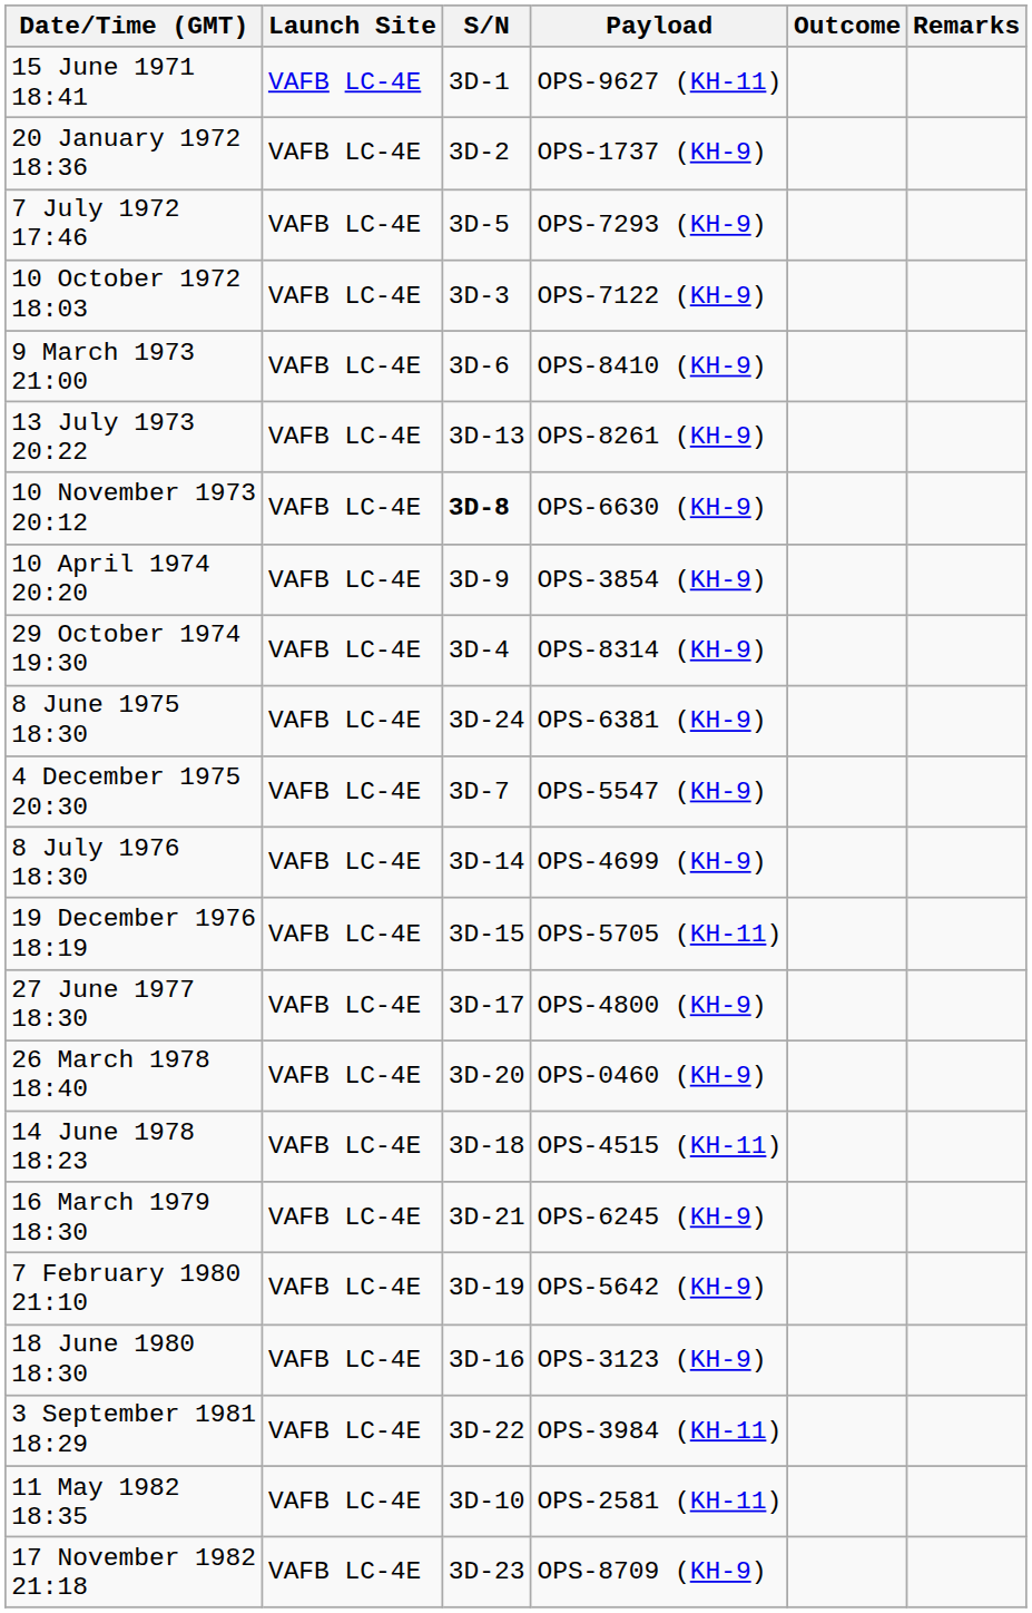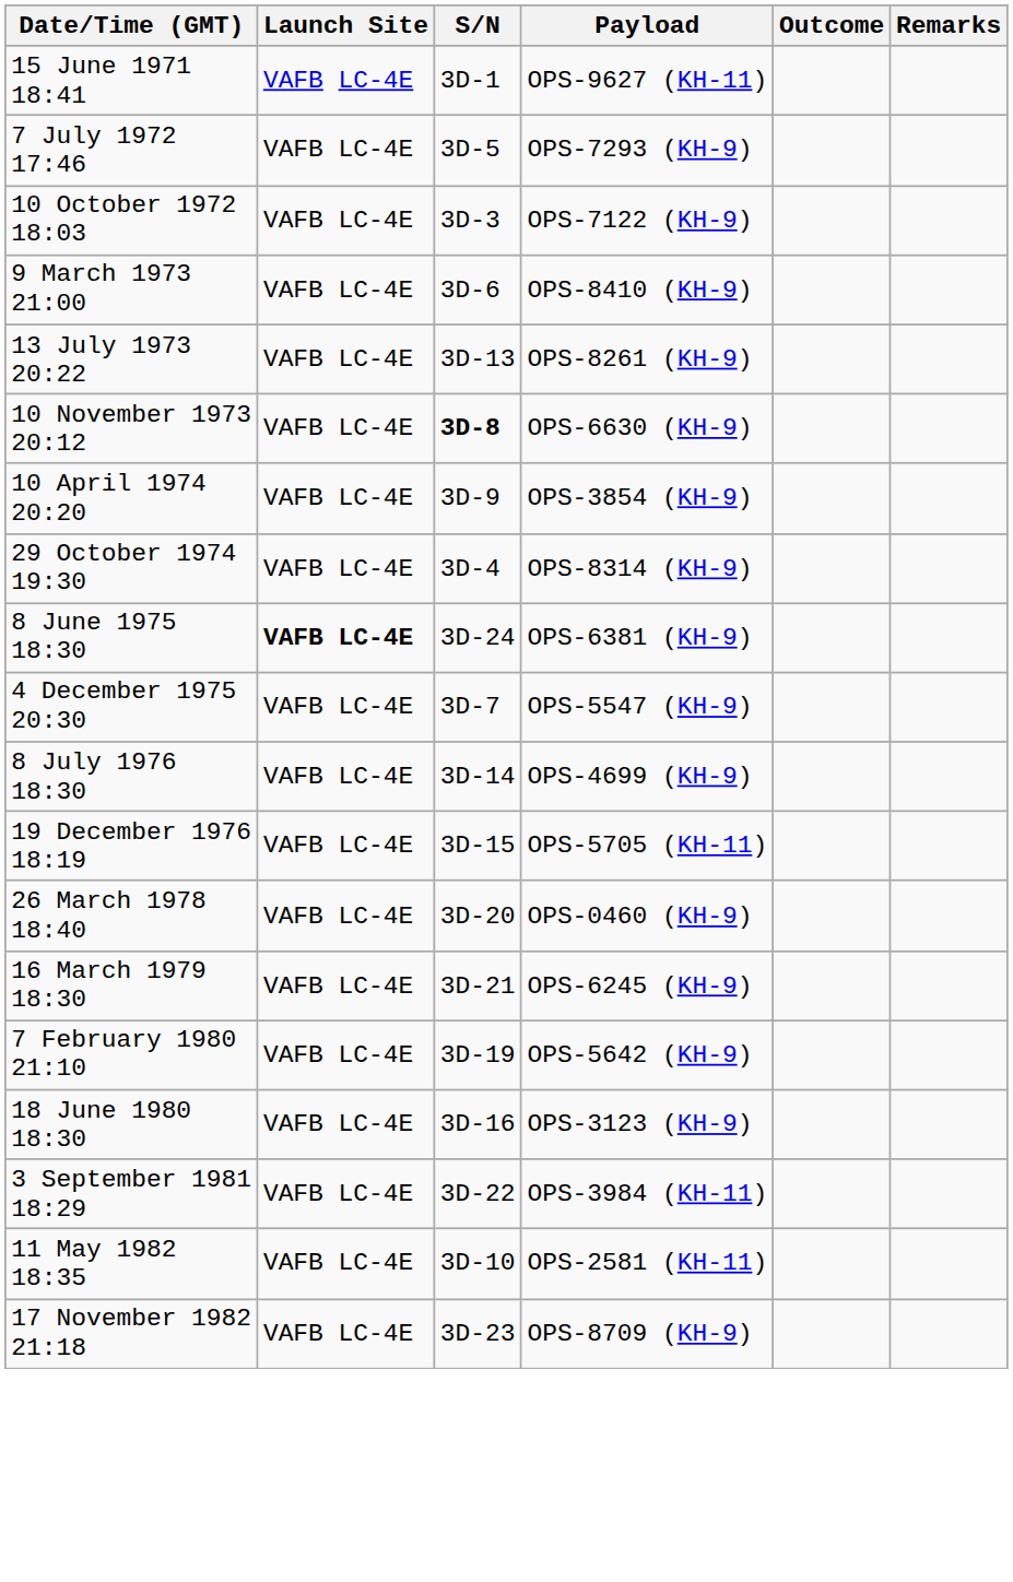 <table class="wikitable collapsible collapsed" border="1">
 <tr>
 <th>Date/Time (GMT)</th>
 <th>Launch Site</th>
 <th>S/N</th>
 <th>Payload</th>
 <th>Outcome</th>
 <th>Remarks</th>
 </tr>
 <tr>
 <td>15 June 1971<br>18:41</td>
 <td><a href='#'>VAFB</a> <a href='#'>LC-4E</a></td>
 <td>3D-1</td>
 <td>OPS-9627 (<a href='#'>KH-11</a>)</td>
-<td></td>
-<td></td>
-</tr>
-<tr>
-<td>20 January 1972<br>18:36</td>
-<td>VAFB LC-4E</td>
-<td>3D-2</td>
-<td>OPS-1737 (<a href='#'>KH-9</a>)</td>
 <td></td>
 <td></td>
 </tr>
 <tr>
 <td>7 July 1972<br>17:46</td>
 <td>VAFB LC-4E</td>
 <td>3D-5</td>
 <td>OPS-7293 (<a href='#'>KH-9</a>)</td>
 <td></td>
 <td></td>
 </tr>
 <tr>
 <td>10 October 1972<br>18:03</td>
 <td>VAFB LC-4E</td>
 <td>3D-3</td>
 <td>OPS-7122 (<a href='#'>KH-9</a>)</td>
 <td></td>
 <td></td>
 </tr>
 <tr>
 <td>9 March 1973<br>21:00</td>
 <td>VAFB LC-4E</td>
 <td>3D-6</td>
 <td>OPS-8410 (<a href='#'>KH-9</a>)</td>
 <td></td>
 <td></td>
 </tr>
 <tr>
 <td>13 July 1973<br>20:22</td>
 <td>VAFB LC-4E</td>
 <td>3D-13</td>
 <td>OPS-8261 (<a href='#'>KH-9</a>)</td>
 <td></td>
 <td></td>
 </tr>
 <tr>
 <td>10 November 1973<br>20:12</td>
 <td>VAFB LC-4E</td>
 <td><strong>3D-8</strong></td>
 <td>OPS-6630 (<a href='#'>KH-9</a>)</td>
 <td></td>
 <td></td>
 </tr>
 <tr>
 <td>10 April 1974<br>20:20</td>
 <td>VAFB LC-4E</td>
 <td>3D-9</td>
 <td>OPS-3854 (<a href='#'>KH-9</a>)</td>
 <td></td>
 <td></td>
 </tr>
 <tr>
 <td>29 October 1974<br>19:30</td>
 <td>VAFB LC-4E</td>
 <td>3D-4</td>
 <td>OPS-8314 (<a href='#'>KH-9</a>)</td>
 <td></td>
 <td></td>
 </tr>
 <tr>
 <td>8 June 1975<br>18:30</td>
-<td>VAFB LC-4E</td>
+<td><strong>VAFB LC-4E</strong></td>
 <td>3D-24</td>
 <td>OPS-6381 (<a href='#'>KH-9</a>)</td>
 <td></td>
 <td></td>
 </tr>
 <tr>
 <td>4 December 1975<br>20:30</td>
 <td>VAFB LC-4E</td>
 <td>3D-7</td>
 <td>OPS-5547 (<a href='#'>KH-9</a>)</td>
 <td></td>
 <td></td>
 </tr>
 <tr>
 <td>8 July 1976<br>18:30</td>
 <td>VAFB LC-4E</td>
 <td>3D-14</td>
 <td>OPS-4699 (<a href='#'>KH-9</a>)</td>
 <td></td>
 <td></td>
 </tr>
 <tr>
 <td>19 December 1976<br>18:19</td>
 <td>VAFB LC-4E</td>
 <td>3D-15</td>
 <td>OPS-5705 (<a href='#'>KH-11</a>)</td>
 <td></td>
 <td></td>
 </tr>
 <tr>
-<td>27 June 1977<br>18:30</td>
-<td>VAFB LC-4E</td>
-<td>3D-17</td>
-<td>OPS-4800 (<a href='#'>KH-9</a>)</td>
-<td></td>
-<td></td>
-</tr>
-<tr>
 <td>26 March 1978<br>18:40</td>
 <td>VAFB LC-4E</td>
 <td>3D-20</td>
 <td>OPS-0460 (<a href='#'>KH-9</a>)</td>
-<td></td>
-<td></td>
-</tr>
-<tr>
-<td>14 June 1978<br>18:23</td>
-<td>VAFB LC-4E</td>
-<td>3D-18</td>
-<td>OPS-4515 (<a href='#'>KH-11</a>)</td>
 <td></td>
 <td></td>
 </tr>
 <tr>
 <td>16 March 1979<br>18:30</td>
 <td>VAFB LC-4E</td>
 <td>3D-21</td>
 <td>OPS-6245 (<a href='#'>KH-9</a>)</td>
 <td></td>
 <td></td>
 </tr>
 <tr>
 <td>7 February 1980<br>21:10</td>
 <td>VAFB LC-4E</td>
 <td>3D-19</td>
 <td>OPS-5642 (<a href='#'>KH-9</a>)</td>
 <td></td>
 <td></td>
 </tr>
 <tr>
 <td>18 June 1980<br>18:30</td>
 <td>VAFB LC-4E</td>
 <td>3D-16</td>
 <td>OPS-3123 (<a href='#'>KH-9</a>)</td>
 <td></td>
 <td></td>
 </tr>
 <tr>
 <td>3 September 1981<br>18:29</td>
 <td>VAFB LC-4E</td>
 <td>3D-22</td>
 <td>OPS-3984 (<a href='#'>KH-11</a>)</td>
 <td></td>
 <td></td>
 </tr>
 <tr>
 <td>11 May 1982<br>18:35</td>
 <td>VAFB LC-4E</td>
 <td>3D-10</td>
 <td>OPS-2581 (<a href='#'>KH-11</a>)</td>
 <td></td>
 <td></td>
 </tr>
 <tr>
 <td>17 November 1982<br>21:18</td>
 <td>VAFB LC-4E</td>
 <td>3D-23</td>
 <td>OPS-8709 (<a href='#'>KH-9</a>)</td>
 <td></td>
 <td></td>
 </tr>
 </table>
